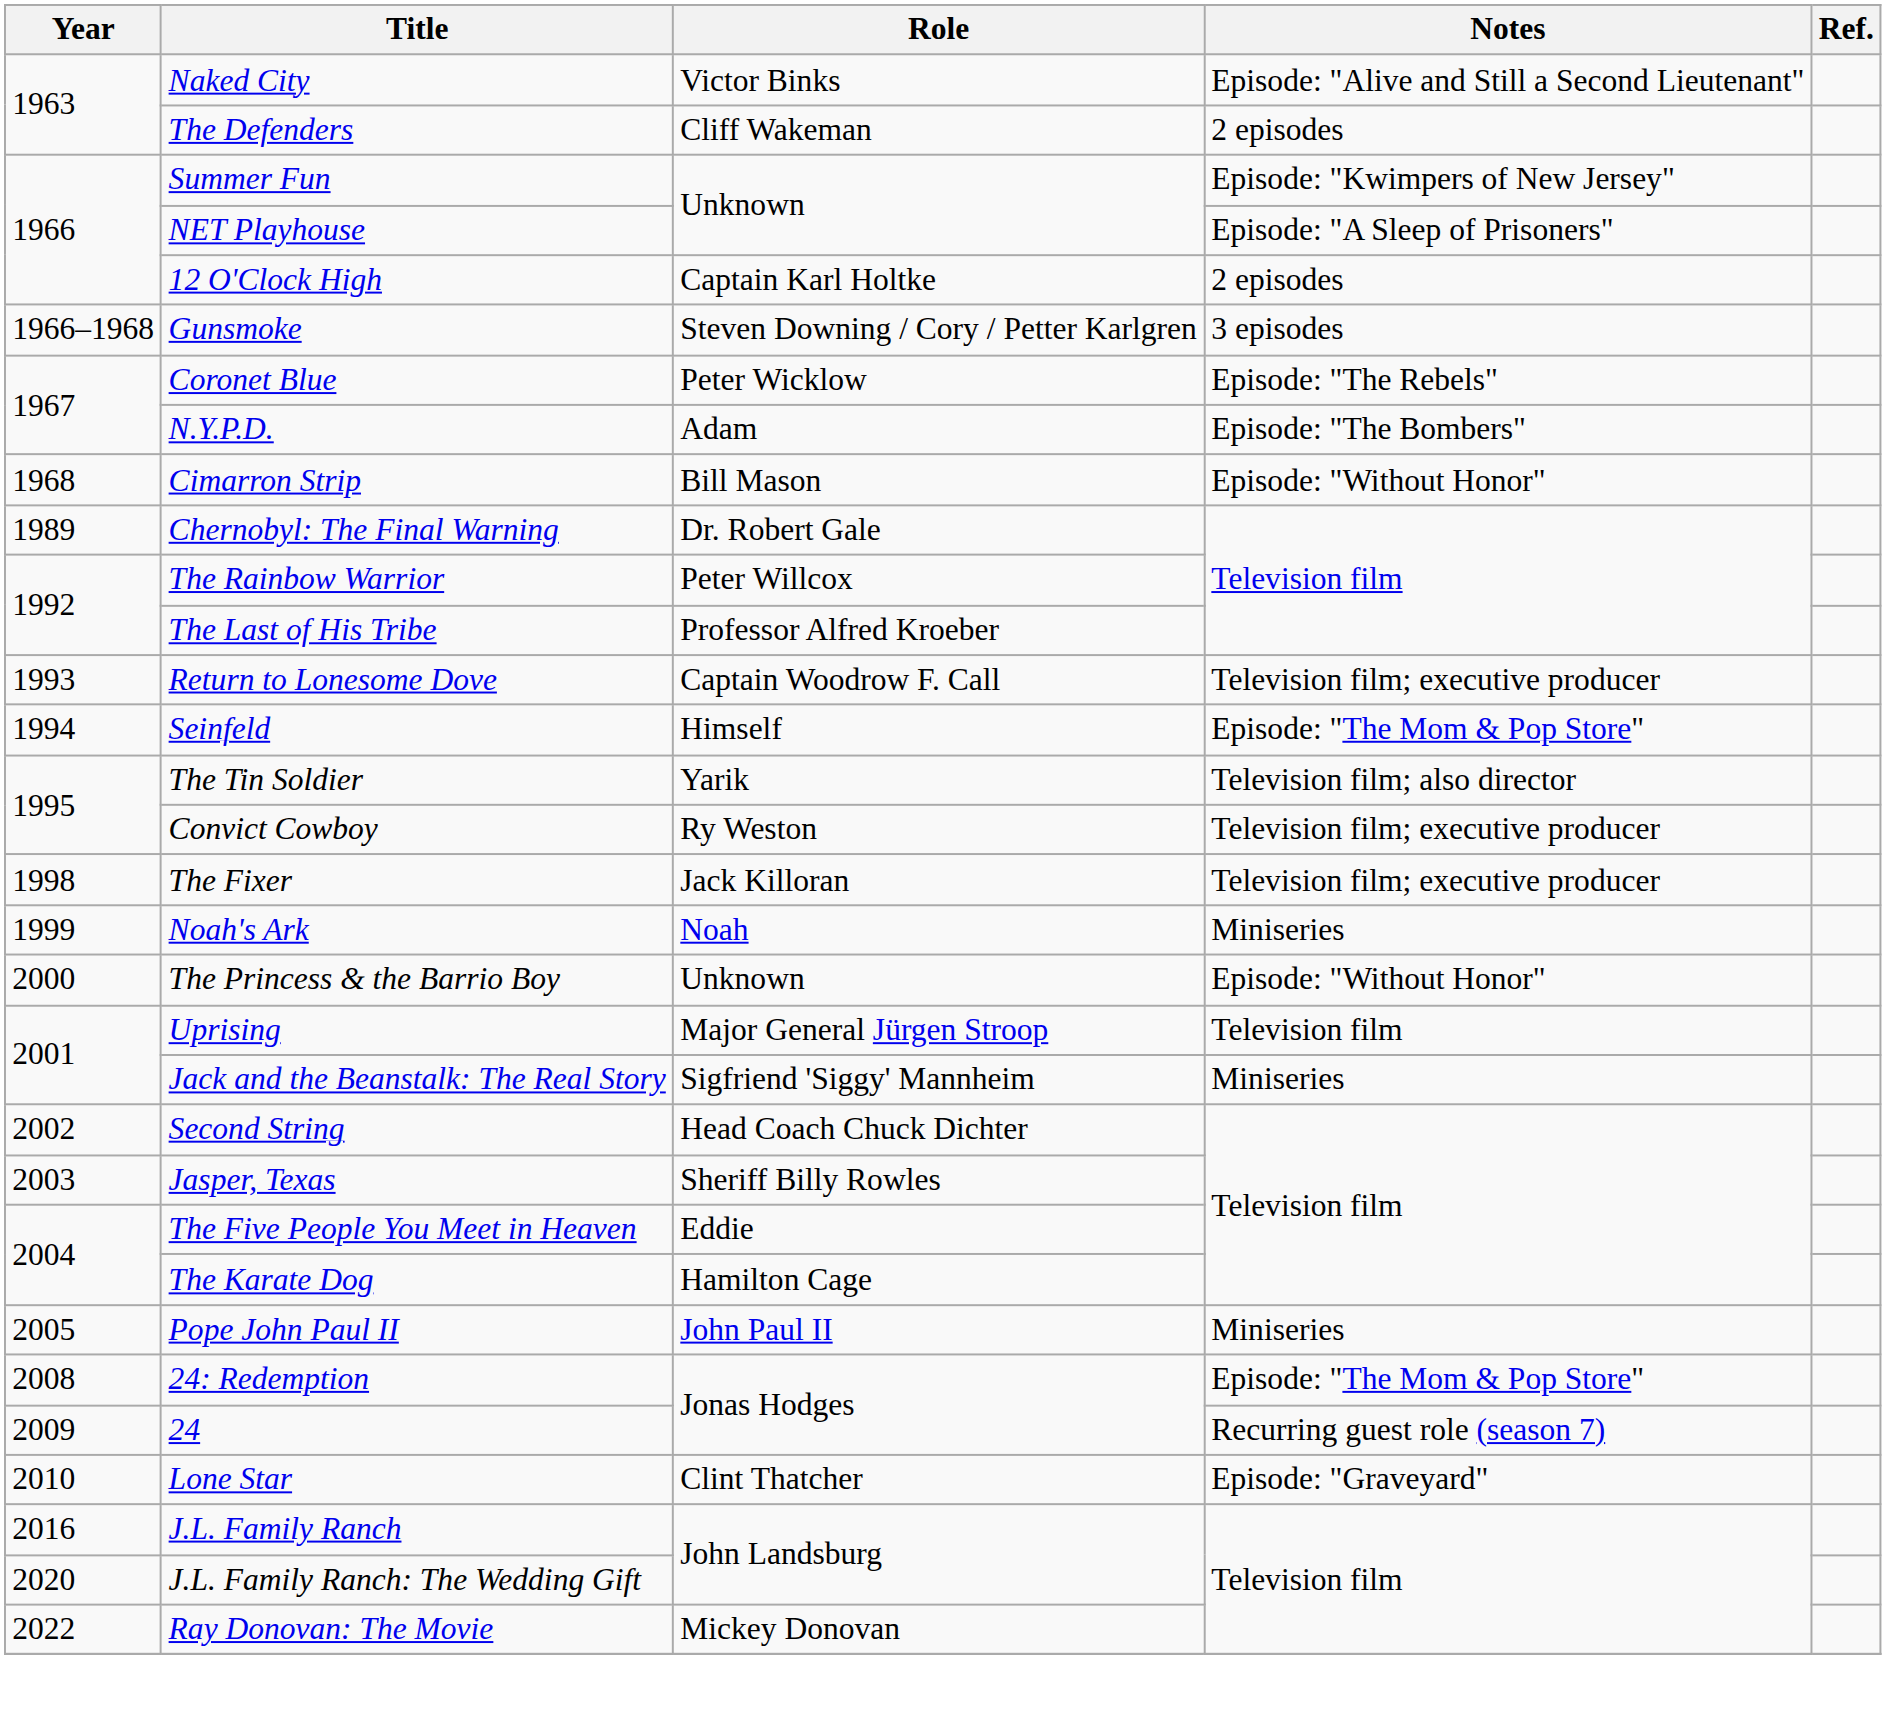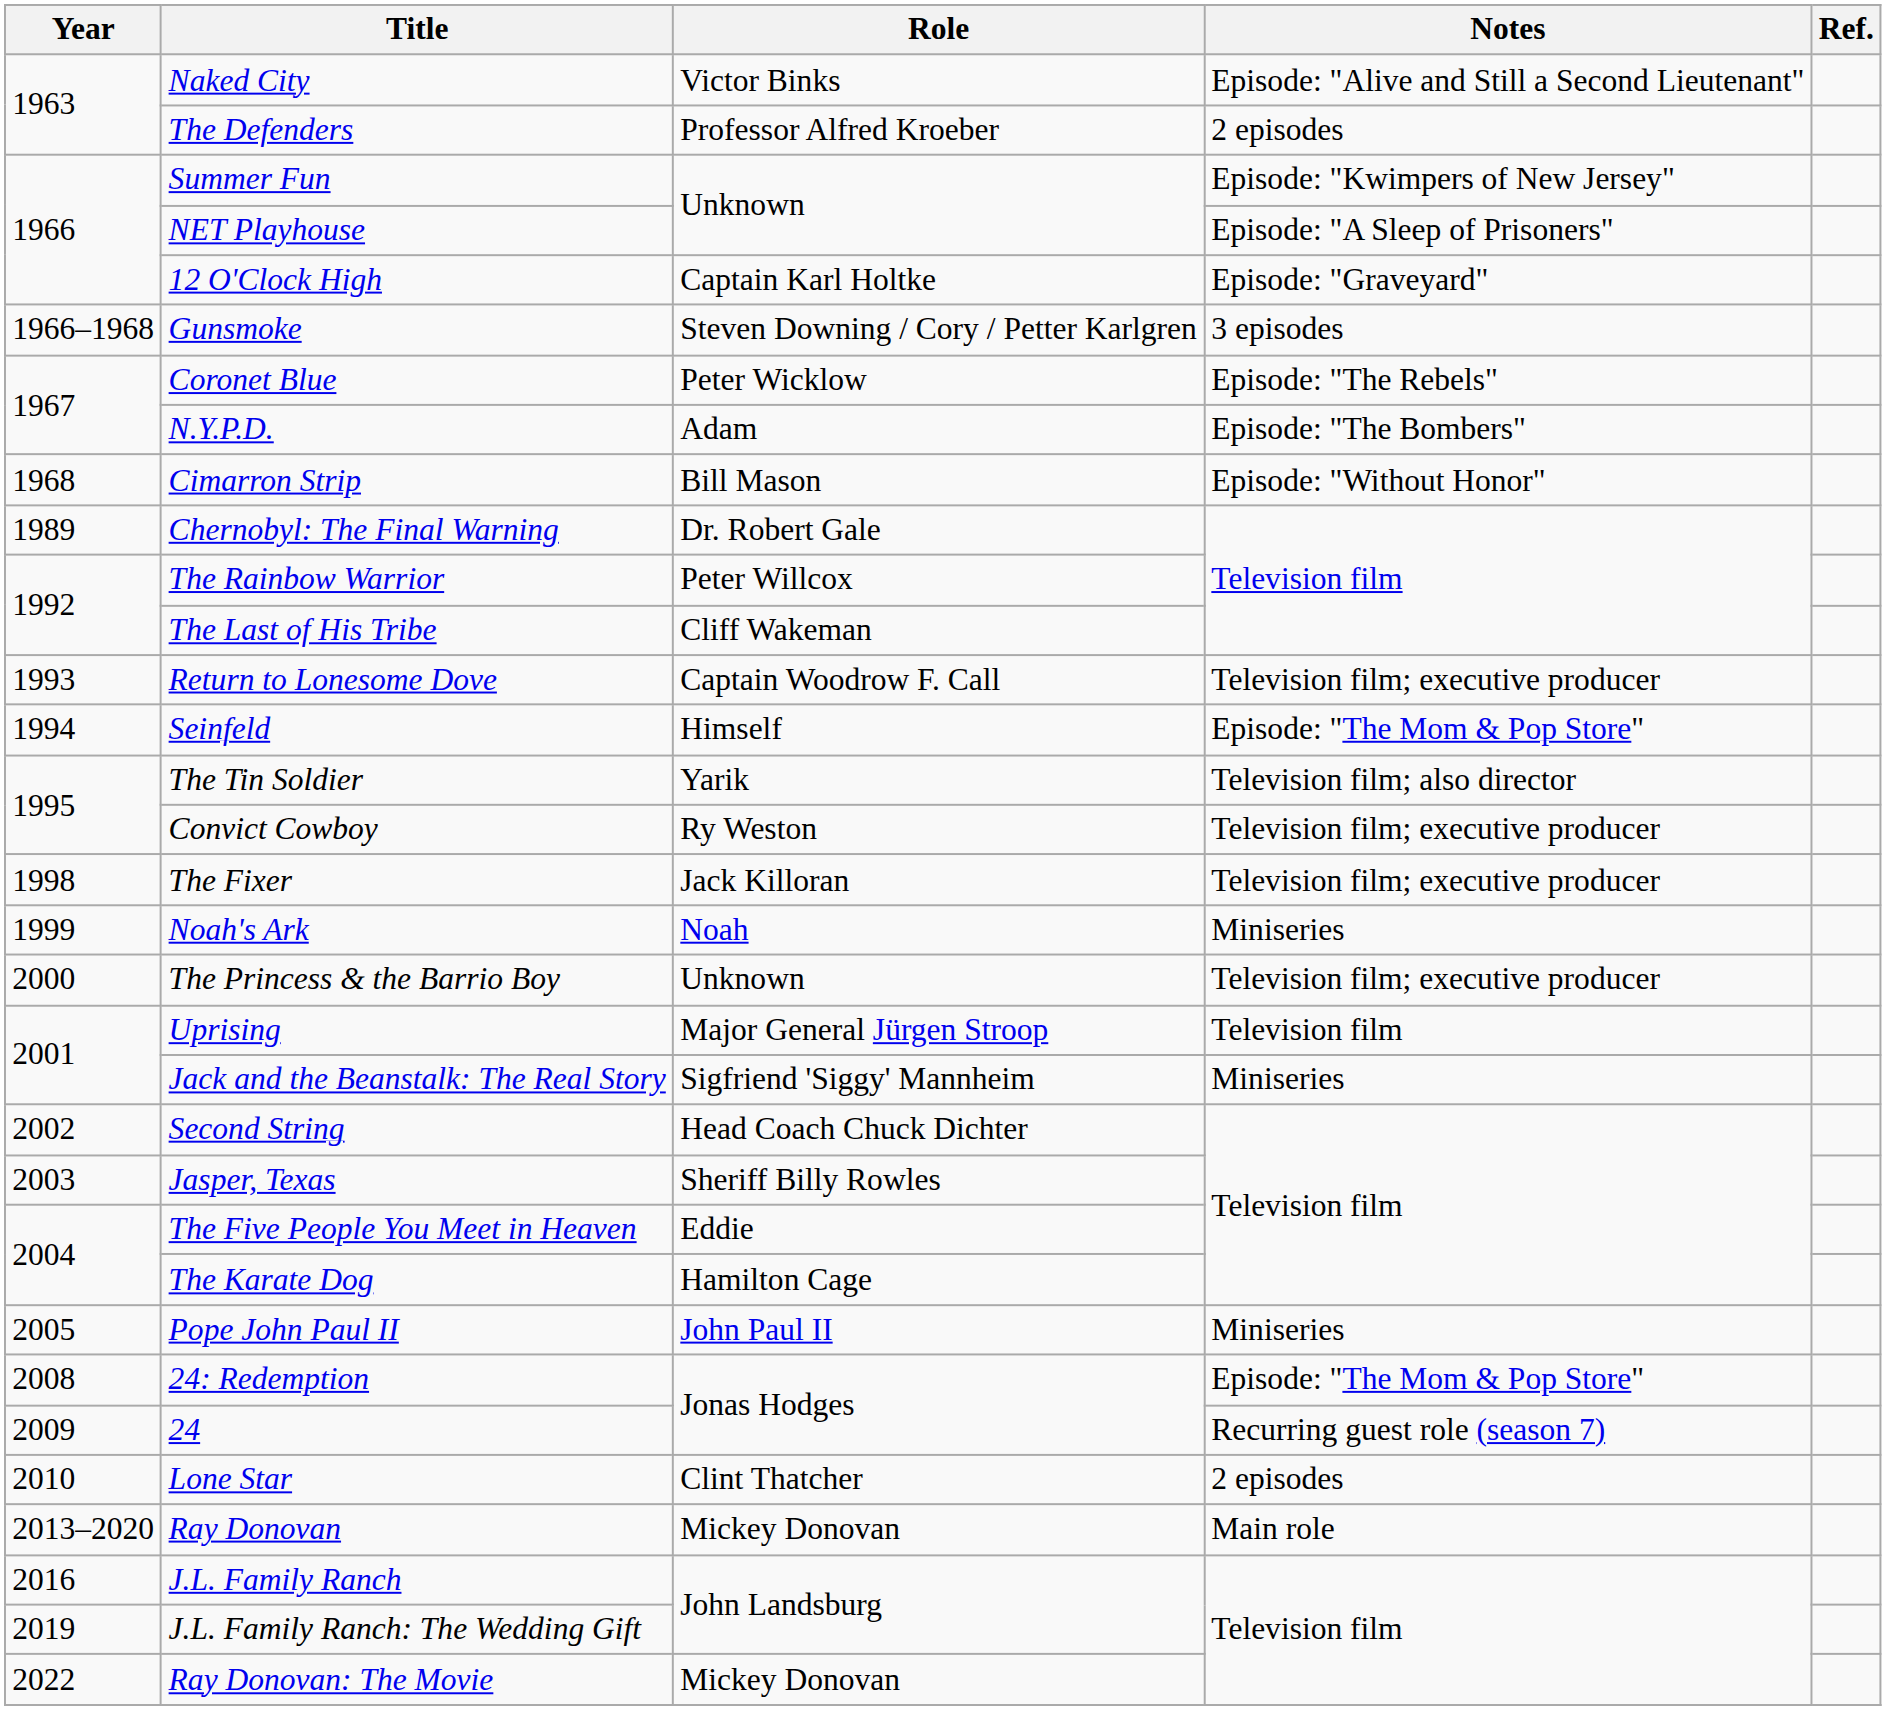 <table class="wikitable sortable unsortable">
 <tr>
 <th>Year</th>
 <th>Title</th>
 <th>Role</th>
 <th class="unsortable">Notes</th>
 <th>Ref.</th>
 </tr>
 <tr>
 <td rowspan="2">1963</td>
 <td><em><a href='#'>Naked City</a></em></td>
 <td>Victor Binks</td>
 <td>Episode: "Alive and Still a Second Lieutenant"</td>
 <td></td>
 </tr>
 <tr>
 <td><em><a href='#'>The Defenders</a></em></td>
-<td>Cliff Wakeman</td>
+<td>Professor Alfred Kroeber</td>
 <td>2 episodes</td>
 <td></td>
 </tr>
 <tr>
 <td rowspan="3">1966</td>
 <td><em><a href='#'>Summer Fun</a></em></td>
 <td rowspan="2">Unknown</td>
 <td>Episode: "Kwimpers of New Jersey"</td>
 <td></td>
 </tr>
 <tr>
 <td><em><a href='#'>NET Playhouse</a></em></td>
 <td>Episode: "A Sleep of Prisoners"</td>
 <td></td>
 </tr>
 <tr>
 <td><em><a href='#'>12 O'Clock High</a></em></td>
 <td>Captain Karl Holtke</td>
-<td>2 episodes</td>
+<td>Episode: "Graveyard"</td>
 <td></td>
 </tr>
 <tr>
 <td>1966–1968</td>
 <td><em><a href='#'>Gunsmoke</a></em></td>
 <td>Steven Downing / Cory / Petter Karlgren</td>
 <td>3 episodes</td>
 <td></td>
 </tr>
 <tr>
 <td rowspan="2">1967</td>
 <td><em><a href='#'>Coronet Blue</a></em></td>
 <td>Peter Wicklow</td>
 <td>Episode: "The Rebels"</td>
 <td></td>
 </tr>
 <tr>
 <td><em><a href='#'>N.Y.P.D.</a></em></td>
 <td>Adam</td>
 <td>Episode: "The Bombers"</td>
 <td></td>
 </tr>
 <tr>
 <td>1968</td>
 <td><em><a href='#'>Cimarron Strip</a></em></td>
 <td>Bill Mason</td>
 <td>Episode: "Without Honor"</td>
 <td></td>
 </tr>
 <tr>
 <td>1989</td>
 <td><em><a href='#'>Chernobyl: The Final Warning</a></em></td>
 <td>Dr. Robert Gale</td>
 <td rowspan="3"><a href='#'>Television film</a></td>
 <td></td>
 </tr>
 <tr>
 <td rowspan="2">1992</td>
 <td><em><a href='#'>The Rainbow Warrior</a></em></td>
 <td>Peter Willcox</td>
 <td></td>
 </tr>
 <tr>
 <td><em><a href='#'>The Last of His Tribe</a></em></td>
-<td>Professor Alfred Kroeber</td>
+<td>Cliff Wakeman</td>
 <td></td>
 </tr>
 <tr>
 <td>1993</td>
 <td><em><a href='#'>Return to Lonesome Dove</a></em></td>
 <td>Captain Woodrow F. Call</td>
 <td>Television film; executive producer</td>
 <td></td>
 </tr>
 <tr>
 <td>1994</td>
 <td><em><a href='#'>Seinfeld</a></em></td>
 <td>Himself</td>
 <td>Episode: "<a href='#'>The Mom & Pop Store</a>"</td>
 <td></td>
 </tr>
 <tr>
 <td rowspan="2">1995</td>
 <td><em>The Tin Soldier</em></td>
 <td>Yarik</td>
 <td>Television film; also director</td>
 <td></td>
 </tr>
 <tr>
 <td><em>Convict Cowboy</em></td>
 <td>Ry Weston</td>
 <td>Television film; executive producer</td>
 <td></td>
 </tr>
 <tr>
 <td>1998</td>
 <td><em>The Fixer</em></td>
 <td>Jack Killoran</td>
 <td>Television film; executive producer</td>
 <td></td>
 </tr>
 <tr>
 <td>1999</td>
 <td><em><a href='#'>Noah's Ark</a></em></td>
 <td><a href='#'>Noah</a></td>
 <td>Miniseries</td>
 <td></td>
 </tr>
 <tr>
 <td>2000</td>
 <td><em>The Princess & the Barrio Boy</em></td>
 <td>Unknown</td>
-<td>Episode: "Without Honor"</td>
+<td>Television film; executive producer</td>
 <td></td>
 </tr>
 <tr>
 <td rowspan="2">2001</td>
 <td><em><a href='#'>Uprising</a></em></td>
 <td>Major General <a href='#'>Jürgen Stroop</a></td>
 <td>Television film</td>
 <td></td>
 </tr>
 <tr>
 <td><em><a href='#'>Jack and the Beanstalk: The Real Story</a></em></td>
 <td>Sigfriend 'Siggy' Mannheim</td>
 <td>Miniseries</td>
 <td></td>
 </tr>
 <tr>
 <td>2002</td>
 <td><em><a href='#'>Second String</a></em></td>
 <td>Head Coach Chuck Dichter</td>
 <td rowspan="4">Television film</td>
 <td></td>
 </tr>
 <tr>
 <td>2003</td>
 <td><em><a href='#'>Jasper, Texas</a></em></td>
 <td>Sheriff Billy Rowles</td>
 <td></td>
 </tr>
 <tr>
 <td rowspan="2">2004</td>
 <td><em><a href='#'>The Five People You Meet in Heaven</a></em></td>
 <td>Eddie</td>
 <td></td>
 </tr>
 <tr>
 <td><em><a href='#'>The Karate Dog</a></em></td>
 <td>Hamilton Cage</td>
 <td></td>
 </tr>
 <tr>
 <td>2005</td>
 <td><em><a href='#'>Pope John Paul II</a></em></td>
 <td><a href='#'>John Paul II</a></td>
 <td>Miniseries</td>
 <td></td>
 </tr>
 <tr>
 <td>2008</td>
 <td><em><a href='#'>24: Redemption</a></em></td>
 <td rowspan="2">Jonas Hodges</td>
 <td>Episode: "<a href='#'>The Mom & Pop Store</a>"</td>
 <td></td>
 </tr>
 <tr>
 <td>2009</td>
 <td><em><a href='#'>24</a></em></td>
 <td>Recurring guest role <a href='#'>(season 7)</a></td>
 <td></td>
 </tr>
 <tr>
 <td>2010</td>
 <td><em><a href='#'>Lone Star</a></em></td>
 <td>Clint Thatcher</td>
-<td>Episode: "Graveyard"</td>
+<td>2 episodes</td>
+<td></td>
+</tr>
+<tr>
+<td>2013–2020</td>
+<td><em><a href='#'>Ray Donovan</a></em></td>
+<td>Mickey Donovan</td>
+<td>Main role</td>
 <td></td>
 </tr>
 <tr>
 <td>2016</td>
 <td><em><a href='#'>J.L. Family Ranch</a></em></td>
 <td rowspan="2">John Landsburg</td>
 <td rowspan="3">Television film</td>
 <td></td>
 </tr>
 <tr>
-<td>2020</td>
+<td>2019</td>
 <td><em>J.L. Family Ranch: The Wedding Gift</em></td>
 <td></td>
 </tr>
 <tr>
 <td>2022</td>
 <td><em><a href='#'>Ray Donovan: The Movie</a></em></td>
 <td>Mickey Donovan</td>
 <td></td>
 </tr>
 <tr>
 </tr>
 </table>
